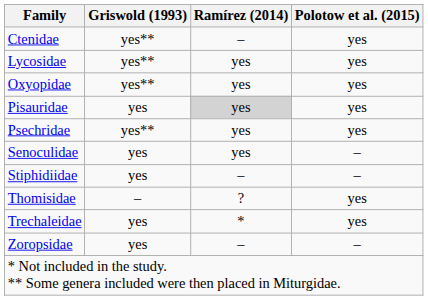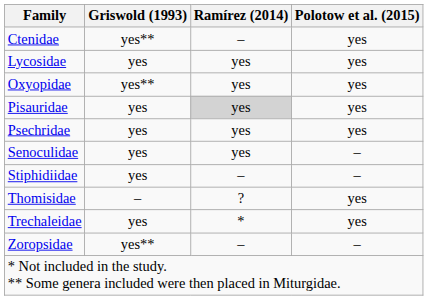 <table class="wikitable">
 <tr>
 <th>Family</th>
 <th>Griswold (1993)</th>
 <th>Ramírez (2014)</th>
 <th>Polotow et al. (2015)</th>
 </tr>
 <tr style="text-align:center">
 <td style="text-align:left"><a href='#'>Ctenidae</a></td>
 <td>yes**</td>
 <td>–</td>
 <td>yes</td>
 </tr>
 <tr style="text-align:center">
 <td style="text-align:left"><a href='#'>Lycosidae</a></td>
-<td>yes**</td>
+<td>yes</td>
 <td>yes</td>
 <td>yes</td>
 </tr>
 <tr style="text-align:center">
 <td style="text-align:left"><a href='#'>Oxyopidae</a></td>
 <td>yes**</td>
 <td>yes</td>
 <td>yes</td>
 </tr>
 <tr style="text-align:center">
 <td style="text-align:left"><a href='#'>Pisauridae</a></td>
 <td>yes</td>
 <td style="background: lightgrey;">yes</td>
 <td>yes</td>
 </tr>
 <tr style="text-align:center">
 <td style="text-align:left"><a href='#'>Psechridae</a></td>
-<td>yes**</td>
+<td>yes</td>
 <td>yes</td>
 <td>yes</td>
 </tr>
 <tr style="text-align:center">
 <td style="text-align:left"><a href='#'>Senoculidae</a></td>
 <td>yes</td>
 <td>yes</td>
 <td>–</td>
 </tr>
 <tr style="text-align:center">
 <td style="text-align:left"><a href='#'>Stiphidiidae</a></td>
 <td>yes</td>
 <td>–</td>
 <td>–</td>
 </tr>
 <tr style="text-align:center">
 <td style="text-align:left"><a href='#'>Thomisidae</a></td>
 <td>–</td>
 <td>?</td>
 <td>yes</td>
 </tr>
 <tr style="text-align:center">
 <td style="text-align:left"><a href='#'>Trechaleidae</a></td>
 <td>yes</td>
 <td>*</td>
 <td>yes</td>
 </tr>
 <tr style="text-align:center">
 <td style="text-align:left"><a href='#'>Zoropsidae</a></td>
-<td>yes</td>
+<td>yes**</td>
 <td>–</td>
 <td>–</td>
 </tr>
 <tr>
 <td colspan=5>* Not included in the study.<br>** Some genera included were then placed in Miturgidae.</td>
 </tr>
 </table>
